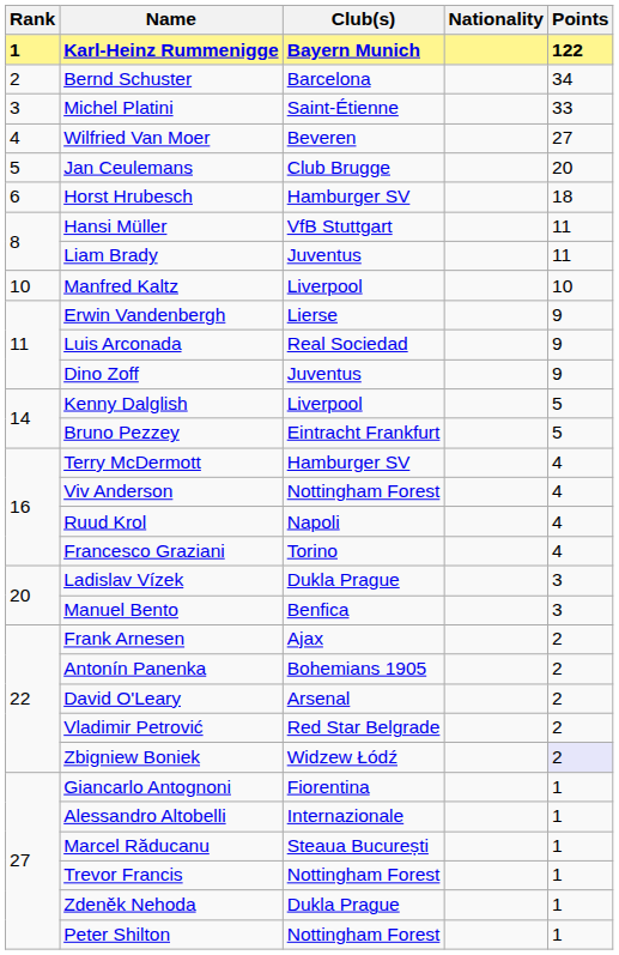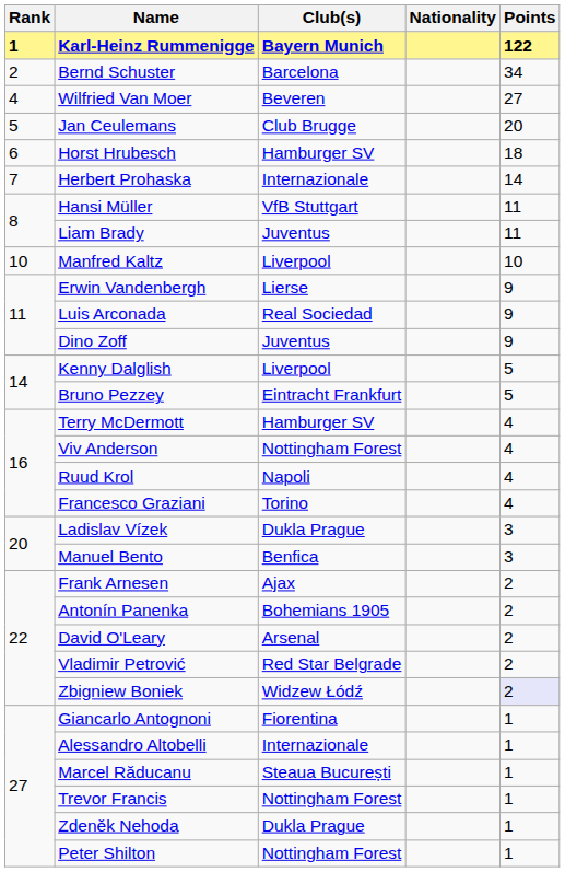 <table class="wikitable">
 <tr>
 <th>Rank</th>
 <th>Name</th>
 <th>Club(s)</th>
 <th>Nationality</th>
 <th>Points</th>
 </tr>
 <tr style="background-color: #FFF68F; font-weight: bold;">
 <td>1</td>
 <td><a href='#'>Karl-Heinz Rummenigge</a></td>
 <td align="left"> <a href='#'>Bayern Munich</a></td>
 <td></td>
 <td>122</td>
 </tr>
 <tr>
 <td>2</td>
 <td><a href='#'>Bernd Schuster</a></td>
 <td align="left"> <a href='#'>Barcelona</a></td>
 <td></td>
 <td>34</td>
 </tr>
 <tr>
-<td>3</td>
-<td><a href='#'>Michel Platini</a></td>
-<td align="left"> <a href='#'>Saint-Étienne</a></td>
-<td></td>
-<td>33</td>
-</tr>
-<tr>
 <td>4</td>
 <td><a href='#'>Wilfried Van Moer</a></td>
 <td align="left"> <a href='#'>Beveren</a></td>
 <td></td>
 <td>27</td>
 </tr>
 <tr>
 <td>5</td>
 <td><a href='#'>Jan Ceulemans</a></td>
 <td align="left"> <a href='#'>Club Brugge</a></td>
 <td></td>
 <td>20</td>
 </tr>
 <tr>
 <td>6</td>
 <td><a href='#'>Horst Hrubesch</a></td>
 <td align="left"> <a href='#'>Hamburger SV</a></td>
 <td></td>
 <td>18</td>
+</tr>
+<tr>
+<td>7</td>
+<td><a href='#'>Herbert Prohaska</a></td>
+<td align="left"> <a href='#'>Internazionale</a></td>
+<td></td>
+<td>14</td>
 </tr>
 <tr>
 <td rowspan="2">8</td>
 <td><a href='#'>Hansi Müller</a></td>
 <td align="left"> <a href='#'>VfB Stuttgart</a></td>
 <td></td>
 <td>11</td>
 </tr>
 <tr>
 <td><a href='#'>Liam Brady</a></td>
 <td align="left"> <a href='#'>Juventus</a></td>
 <td></td>
 <td>11</td>
 </tr>
 <tr>
 <td>10</td>
 <td><a href='#'>Manfred Kaltz</a></td>
 <td align="left"> <a href='#'>Liverpool</a></td>
 <td></td>
 <td>10</td>
 </tr>
 <tr>
 <td rowspan="3">11</td>
 <td><a href='#'>Erwin Vandenbergh</a></td>
 <td align="left"> <a href='#'>Lierse</a></td>
 <td></td>
 <td>9</td>
 </tr>
 <tr>
 <td><a href='#'>Luis Arconada</a></td>
 <td align="left"> <a href='#'>Real Sociedad</a></td>
 <td></td>
 <td>9</td>
 </tr>
 <tr>
 <td><a href='#'>Dino Zoff</a></td>
 <td align="left"> <a href='#'>Juventus</a></td>
 <td></td>
 <td>9</td>
 </tr>
 <tr>
 <td rowspan="2">14</td>
 <td><a href='#'>Kenny Dalglish</a></td>
 <td align="left"> <a href='#'>Liverpool</a></td>
 <td></td>
 <td>5</td>
 </tr>
 <tr>
 <td><a href='#'>Bruno Pezzey</a></td>
 <td align="left"> <a href='#'>Eintracht Frankfurt</a></td>
 <td></td>
 <td>5</td>
 </tr>
 <tr>
 <td rowspan="4">16</td>
 <td><a href='#'>Terry McDermott</a></td>
 <td align="left"> <a href='#'>Hamburger SV</a></td>
 <td></td>
 <td>4</td>
 </tr>
 <tr>
 <td><a href='#'>Viv Anderson</a></td>
 <td align="left"> <a href='#'>Nottingham Forest</a></td>
 <td></td>
 <td>4</td>
 </tr>
 <tr>
 <td><a href='#'>Ruud Krol</a></td>
 <td align="left"> <a href='#'>Napoli</a></td>
 <td></td>
 <td>4</td>
 </tr>
 <tr>
 <td><a href='#'>Francesco Graziani</a></td>
 <td align="left"> <a href='#'>Torino</a></td>
 <td></td>
 <td>4</td>
 </tr>
 <tr>
 <td rowspan="2">20</td>
 <td><a href='#'>Ladislav Vízek</a></td>
 <td align="left"> <a href='#'>Dukla Prague</a></td>
 <td></td>
 <td>3</td>
 </tr>
 <tr>
 <td><a href='#'>Manuel Bento</a></td>
 <td align="left"> <a href='#'>Benfica</a></td>
 <td></td>
 <td>3</td>
 </tr>
 <tr>
 <td rowspan="5">22</td>
 <td><a href='#'>Frank Arnesen</a></td>
 <td align="left"> <a href='#'>Ajax</a></td>
 <td></td>
 <td>2</td>
 </tr>
 <tr>
 <td><a href='#'>Antonín Panenka</a></td>
 <td align="left"> <a href='#'>Bohemians 1905</a></td>
 <td></td>
 <td>2</td>
 </tr>
 <tr>
 <td><a href='#'>David O'Leary</a></td>
 <td align="left"> <a href='#'>Arsenal</a></td>
 <td></td>
 <td>2</td>
 </tr>
 <tr>
 <td><a href='#'>Vladimir Petrović</a></td>
 <td align="left"> <a href='#'>Red Star Belgrade</a></td>
 <td></td>
 <td>2</td>
 </tr>
 <tr>
 <td><a href='#'>Zbigniew Boniek</a></td>
 <td align="left"> <a href='#'>Widzew Łódź</a></td>
 <td></td>
 <td style="background: lavender;">2</td>
 </tr>
 <tr>
 <td rowspan="6">27</td>
 <td><a href='#'>Giancarlo Antognoni</a></td>
 <td align="left"> <a href='#'>Fiorentina</a></td>
 <td></td>
 <td>1</td>
 </tr>
 <tr>
 <td><a href='#'>Alessandro Altobelli</a></td>
 <td align="left"> <a href='#'>Internazionale</a></td>
 <td></td>
 <td>1</td>
 </tr>
 <tr>
 <td><a href='#'>Marcel Răducanu</a></td>
 <td align="left"> <a href='#'>Steaua București</a></td>
 <td></td>
 <td>1</td>
 </tr>
 <tr>
 <td><a href='#'>Trevor Francis</a></td>
 <td align="left"> <a href='#'>Nottingham Forest</a></td>
 <td></td>
 <td>1</td>
 </tr>
 <tr>
 <td><a href='#'>Zdeněk Nehoda</a></td>
 <td align="left"> <a href='#'>Dukla Prague</a></td>
 <td></td>
 <td>1</td>
 </tr>
 <tr>
 <td><a href='#'>Peter Shilton</a></td>
 <td align="left"> <a href='#'>Nottingham Forest</a></td>
 <td></td>
 <td>1</td>
 </tr>
 </table>
